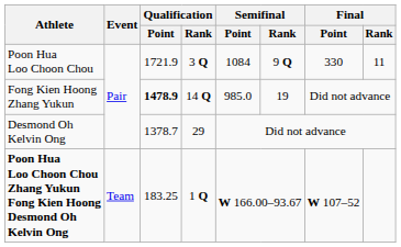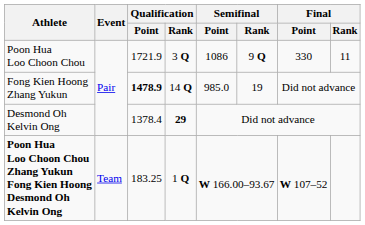 <table class=wikitable style=font-size:90%;text-align:center>
 <tr>
 <th rowspan="2">Athlete</th>
 <th rowspan="2">Event</th>
 <th colspan=2>Qualification</th>
 <th colspan=2>Semifinal</th>
 <th colspan=2>Final</th>
 </tr>
 <tr style="font-size:95%">
 <th>Point</th>
 <th>Rank</th>
 <th>Point</th>
 <th>Rank</th>
 <th>Point</th>
 <th>Rank</th>
 </tr>
 <tr>
 <td align=left>Poon Hua<br>Loo Choon Chou</td>
 <td align=left rowspan=3><a href='#'>Pair</a></td>
 <td>1721.9</td>
 <td>3 <strong>Q</strong></td>
-<td>1084</td>
+<td>1086</td>
 <td>9 <strong>Q</strong></td>
 <td>330</td>
 <td>11</td>
 </tr>
 <tr>
 <td align=left>Fong Kien Hoong<br>Zhang Yukun</td>
 <td><strong>1478.9</strong></td>
 <td>14 <strong>Q</strong></td>
 <td>985.0</td>
 <td>19</td>
 <td colspan=2>Did not advance</td>
 </tr>
 <tr>
 <td align=left>Desmond Oh<br>Kelvin Ong</td>
-<td>1378.7</td>
-<td>29</td>
+<td>1378.4</td>
+<td><strong>29</strong></td>
 <td colspan=4>Did not advance</td>
 </tr>
 <tr>
 <td align=left><strong>Poon Hua<br>Loo Choon Chou<br>Zhang Yukun<br>Fong Kien Hoong<br>Desmond Oh<br>Kelvin Ong</strong></td>
 <td align=left rowspan=3><a href='#'>Team</a></td>
 <td>183.25</td>
 <td>1 <strong>Q</strong></td>
 <td colspan=2><br><strong>W</strong> 166.00–93.67</td>
 <td><br><strong>W</strong> 107–52</td>
 <td></td>
 </tr>
 </table>
